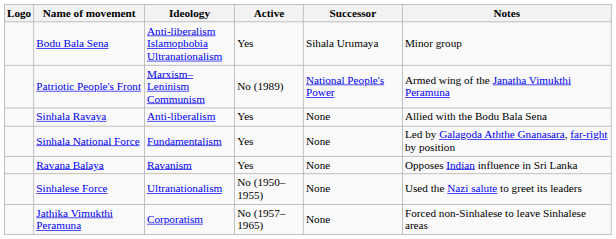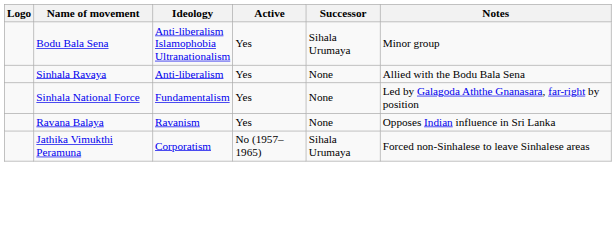 <table class="wikitable sortable">
 <tr>
 <th>Logo</th>
 <th>Name of movement</th>
 <th>Ideology</th>
 <th>Active</th>
 <th>Successor</th>
 <th class="unsortable">Notes</th>
 </tr>
 <tr>
 <td></td>
 <td><a href='#'>Bodu Bala Sena</a></td>
 <td><a href='#'>Anti-liberalism</a><br><a href='#'>Islamophobia</a><br><a href='#'>Ultranationalism</a></td>
 <td>Yes</td>
 <td>Sihala Urumaya</td>
 <td>Minor group</td>
-</tr>
-<tr>
-<td></td>
-<td><a href='#'>Patriotic People's Front</a></td>
-<td><a href='#'>Marxism–Leninism</a><br><a href='#'>Communism</a></td>
-<td>No (1989)</td>
-<td><a href='#'>National People's Power</a></td>
-<td>Armed wing of the <a href='#'>Janatha Vimukthi Peramuna</a></td>
 </tr>
 <tr>
 <td></td>
 <td><a href='#'>Sinhala Ravaya</a></td>
 <td><a href='#'>Anti-liberalism</a></td>
 <td>Yes</td>
 <td>None</td>
 <td>Allied with the Bodu Bala Sena</td>
 </tr>
 <tr>
 <td></td>
 <td><a href='#'>Sinhala National Force</a></td>
 <td><a href='#'>Fundamentalism</a></td>
 <td>Yes</td>
 <td>None</td>
 <td>Led by <a href='#'>Galagoda Aththe Gnanasara</a>, <a href='#'>far-right</a> by position</td>
 </tr>
 <tr>
 <td></td>
 <td><a href='#'>Ravana Balaya</a></td>
 <td><a href='#'>Ravanism</a></td>
 <td>Yes</td>
 <td>None</td>
 <td>Opposes <a href='#'>Indian</a> influence in Sri Lanka</td>
 </tr>
 <tr>
 <td></td>
-<td><a href='#'>Sinhalese Force</a></td>
-<td><a href='#'>Ultranationalism</a></td>
-<td>No (1950–1955)</td>
-<td>None</td>
-<td>Used the <a href='#'>Nazi salute</a> to greet its leaders</td>
-</tr>
-<tr>
-<td></td>
 <td><a href='#'>Jathika Vimukthi Peramuna</a></td>
 <td><a href='#'>Corporatism</a></td>
 <td>No (1957–1965)</td>
-<td>None</td>
+<td>Sihala Urumaya</td>
 <td>Forced non-Sinhalese to leave Sinhalese areas</td>
 </tr>
 </table>
